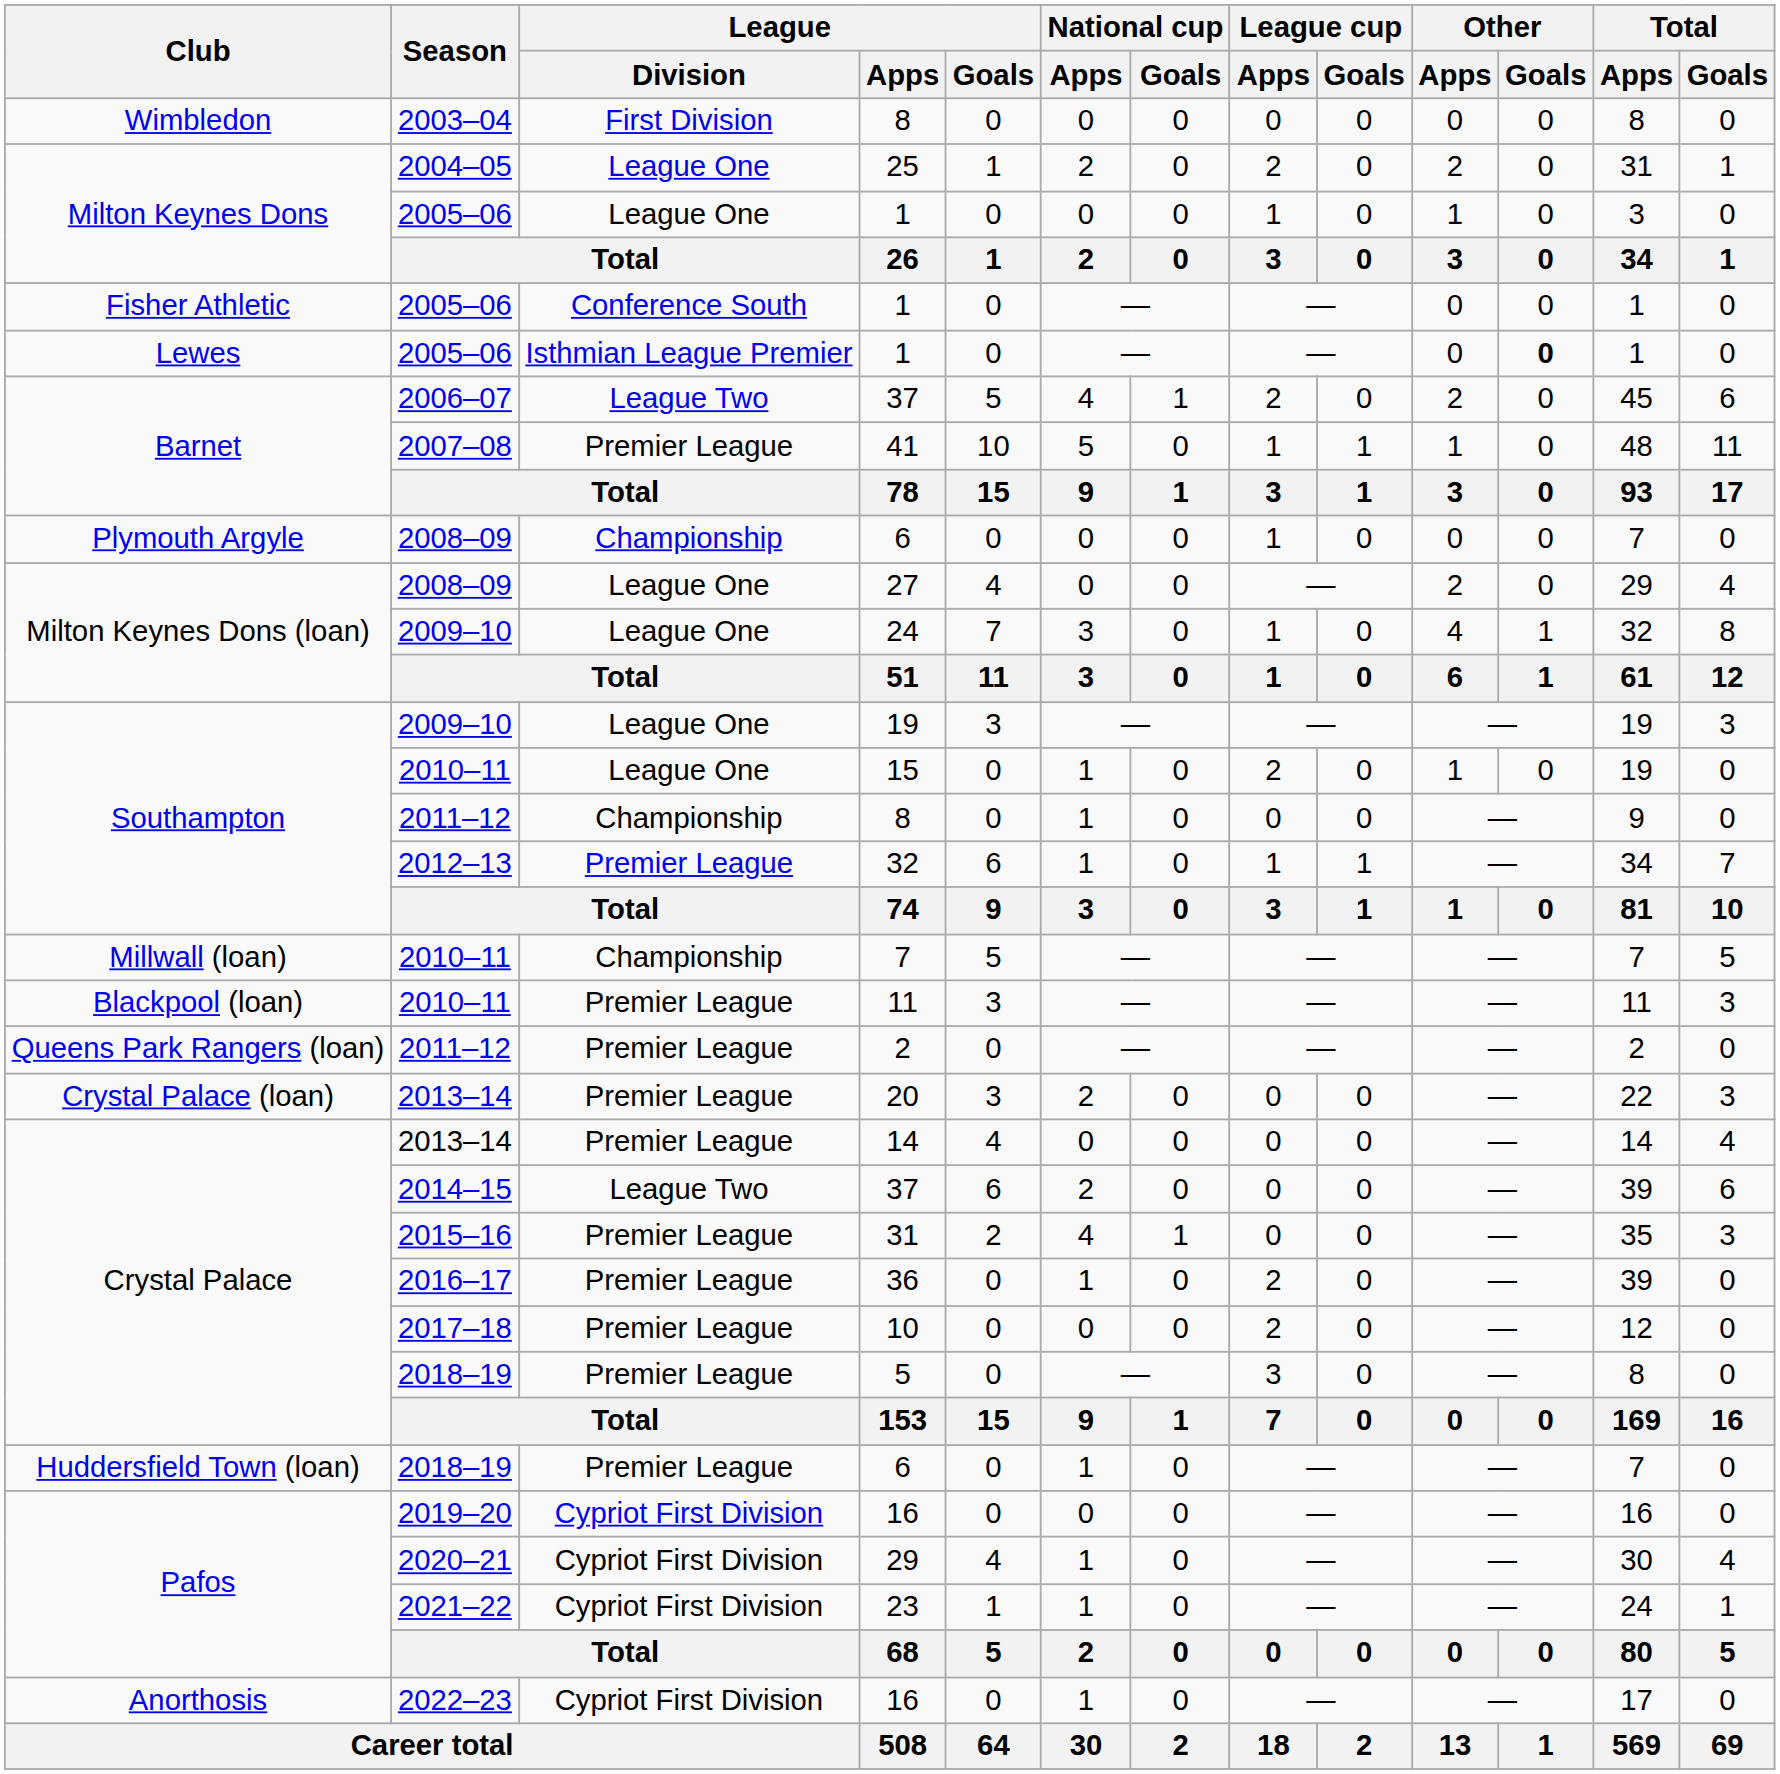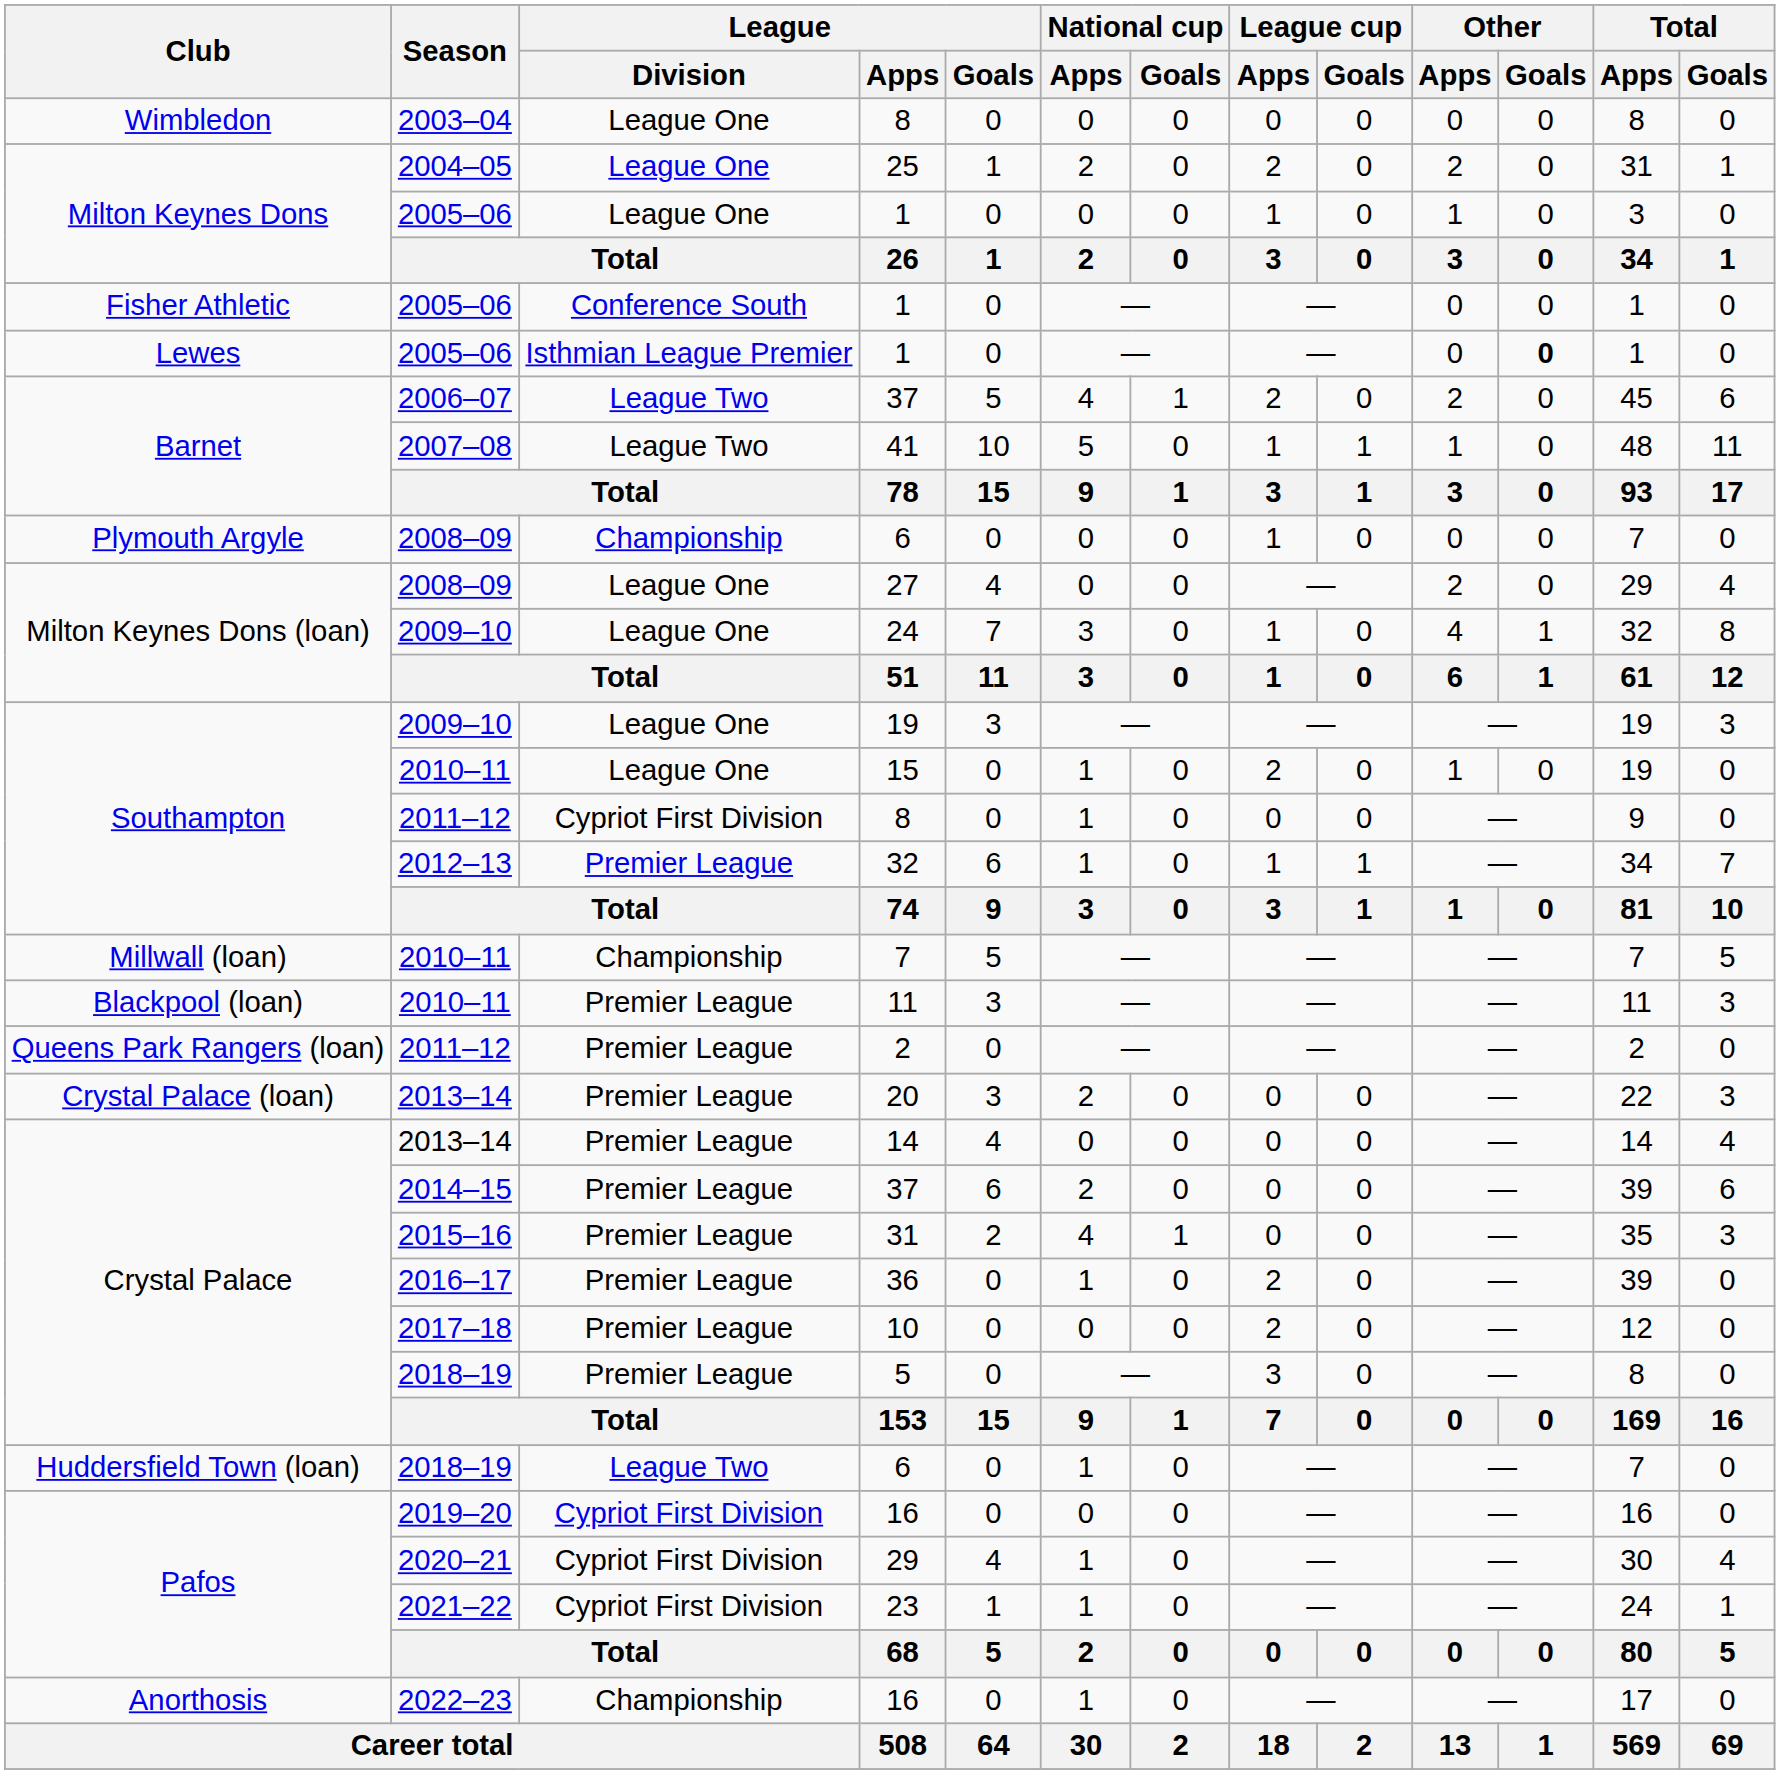 <table class="wikitable" style="text-align:center">
 <tr>
 <th rowspan="2">Club</th>
 <th rowspan="2">Season</th>
 <th colspan="3">League</th>
 <th colspan="2">National cup</th>
 <th colspan="2">League cup</th>
 <th colspan="2">Other</th>
 <th colspan="2">Total</th>
 </tr>
 <tr>
 <th>Division</th>
 <th>Apps</th>
 <th>Goals</th>
 <th>Apps</th>
 <th>Goals</th>
 <th>Apps</th>
 <th>Goals</th>
 <th>Apps</th>
 <th>Goals</th>
 <th>Apps</th>
 <th>Goals</th>
 </tr>
 <tr>
 <td><a href='#'>Wimbledon</a></td>
 <td><a href='#'>2003–04</a></td>
-<td><a href='#'>First Division</a></td>
+<td>League One</td>
 <td>8</td>
 <td>0</td>
 <td>0</td>
 <td>0</td>
 <td>0</td>
 <td>0</td>
 <td>0</td>
 <td>0</td>
 <td>8</td>
 <td>0</td>
 </tr>
 <tr>
 <td rowspan="3"><a href='#'>Milton Keynes Dons</a></td>
 <td><a href='#'>2004–05</a></td>
 <td><a href='#'>League One</a></td>
 <td>25</td>
 <td>1</td>
 <td>2</td>
 <td>0</td>
 <td>2</td>
 <td>0</td>
 <td>2</td>
 <td>0</td>
 <td>31</td>
 <td>1</td>
 </tr>
 <tr>
 <td><a href='#'>2005–06</a></td>
 <td>League One</td>
 <td>1</td>
 <td>0</td>
 <td>0</td>
 <td>0</td>
 <td>1</td>
 <td>0</td>
 <td>1</td>
 <td>0</td>
 <td>3</td>
 <td>0</td>
 </tr>
 <tr>
 <th colspan="2">Total</th>
 <th>26</th>
 <th>1</th>
 <th>2</th>
 <th>0</th>
 <th>3</th>
 <th>0</th>
 <th>3</th>
 <th>0</th>
 <th>34</th>
 <th>1</th>
 </tr>
 <tr>
 <td><a href='#'>Fisher Athletic</a></td>
 <td><a href='#'>2005–06</a></td>
 <td><a href='#'>Conference South</a></td>
 <td>1</td>
 <td>0</td>
 <td colspan="2">—</td>
 <td colspan="2">—</td>
 <td>0</td>
 <td>0</td>
 <td>1</td>
 <td>0</td>
 </tr>
 <tr>
 <td><a href='#'>Lewes</a></td>
 <td><a href='#'>2005–06</a></td>
 <td><a href='#'>Isthmian League Premier</a></td>
 <td>1</td>
 <td>0</td>
 <td colspan="2">—</td>
 <td colspan="2">—</td>
 <td>0</td>
 <td><strong>0</strong></td>
 <td>1</td>
 <td>0</td>
 </tr>
 <tr>
 <td rowspan="3"><a href='#'>Barnet</a></td>
 <td><a href='#'>2006–07</a></td>
 <td><a href='#'>League Two</a></td>
 <td>37</td>
 <td>5</td>
 <td>4</td>
 <td>1</td>
 <td>2</td>
 <td>0</td>
 <td>2</td>
 <td>0</td>
 <td>45</td>
 <td>6</td>
 </tr>
 <tr>
 <td><a href='#'>2007–08</a></td>
-<td>Premier League</td>
+<td>League Two</td>
 <td>41</td>
 <td>10</td>
 <td>5</td>
 <td>0</td>
 <td>1</td>
 <td>1</td>
 <td>1</td>
 <td>0</td>
 <td>48</td>
 <td>11</td>
 </tr>
 <tr>
 <th colspan="2">Total</th>
 <th>78</th>
 <th>15</th>
 <th>9</th>
 <th>1</th>
 <th>3</th>
 <th>1</th>
 <th>3</th>
 <th>0</th>
 <th>93</th>
 <th>17</th>
 </tr>
 <tr>
 <td><a href='#'>Plymouth Argyle</a></td>
 <td><a href='#'>2008–09</a></td>
 <td><a href='#'>Championship</a></td>
 <td>6</td>
 <td>0</td>
 <td>0</td>
 <td>0</td>
 <td>1</td>
 <td>0</td>
 <td>0</td>
 <td>0</td>
 <td>7</td>
 <td>0</td>
 </tr>
 <tr>
 <td rowspan="3">Milton Keynes Dons (loan)</td>
 <td><a href='#'>2008–09</a></td>
 <td>League One</td>
 <td>27</td>
 <td>4</td>
 <td>0</td>
 <td>0</td>
 <td colspan="2">—</td>
 <td>2</td>
 <td>0</td>
 <td>29</td>
 <td>4</td>
 </tr>
 <tr>
 <td><a href='#'>2009–10</a></td>
 <td>League One</td>
 <td>24</td>
 <td>7</td>
 <td>3</td>
 <td>0</td>
 <td>1</td>
 <td>0</td>
 <td>4</td>
 <td>1</td>
 <td>32</td>
 <td>8</td>
 </tr>
 <tr>
 <th colspan="2">Total</th>
 <th>51</th>
 <th>11</th>
 <th>3</th>
 <th>0</th>
 <th>1</th>
 <th>0</th>
 <th>6</th>
 <th>1</th>
 <th>61</th>
 <th>12</th>
 </tr>
 <tr>
 <td rowspan="5"><a href='#'>Southampton</a></td>
 <td><a href='#'>2009–10</a></td>
 <td>League One</td>
 <td>19</td>
 <td>3</td>
 <td colspan="2">—</td>
 <td colspan="2">—</td>
 <td colspan="2">—</td>
 <td>19</td>
 <td>3</td>
 </tr>
 <tr>
 <td><a href='#'>2010–11</a></td>
 <td>League One</td>
 <td>15</td>
 <td>0</td>
 <td>1</td>
 <td>0</td>
 <td>2</td>
 <td>0</td>
 <td>1</td>
 <td>0</td>
 <td>19</td>
 <td>0</td>
 </tr>
 <tr>
 <td><a href='#'>2011–12</a></td>
-<td>Championship</td>
+<td>Cypriot First Division</td>
 <td>8</td>
 <td>0</td>
 <td>1</td>
 <td>0</td>
 <td>0</td>
 <td>0</td>
 <td colspan="2">—</td>
 <td>9</td>
 <td>0</td>
 </tr>
 <tr>
 <td><a href='#'>2012–13</a></td>
 <td><a href='#'>Premier League</a></td>
 <td>32</td>
 <td>6</td>
 <td>1</td>
 <td>0</td>
 <td>1</td>
 <td>1</td>
 <td colspan="2">—</td>
 <td>34</td>
 <td>7</td>
 </tr>
 <tr>
 <th colspan="2">Total</th>
 <th>74</th>
 <th>9</th>
 <th>3</th>
 <th>0</th>
 <th>3</th>
 <th>1</th>
 <th>1</th>
 <th>0</th>
 <th>81</th>
 <th>10</th>
 </tr>
 <tr>
 <td><a href='#'>Millwall</a> (loan)</td>
 <td><a href='#'>2010–11</a></td>
 <td>Championship</td>
 <td>7</td>
 <td>5</td>
 <td colspan="2">—</td>
 <td colspan="2">—</td>
 <td colspan="2">—</td>
 <td>7</td>
 <td>5</td>
 </tr>
 <tr>
 <td><a href='#'>Blackpool</a> (loan)</td>
 <td><a href='#'>2010–11</a></td>
 <td>Premier League</td>
 <td>11</td>
 <td>3</td>
 <td colspan="2">—</td>
 <td colspan="2">—</td>
 <td colspan="2">—</td>
 <td>11</td>
 <td>3</td>
 </tr>
 <tr>
 <td><a href='#'>Queens Park Rangers</a> (loan)</td>
 <td><a href='#'>2011–12</a></td>
 <td>Premier League</td>
 <td>2</td>
 <td>0</td>
 <td colspan="2">—</td>
 <td colspan="2">—</td>
 <td colspan="2">—</td>
 <td>2</td>
 <td>0</td>
 </tr>
 <tr>
 <td><a href='#'>Crystal Palace</a> (loan)</td>
 <td><a href='#'>2013–14</a></td>
 <td>Premier League</td>
 <td>20</td>
 <td>3</td>
 <td>2</td>
 <td>0</td>
 <td>0</td>
 <td>0</td>
 <td colspan="2">—</td>
 <td>22</td>
 <td>3</td>
 </tr>
 <tr>
 <td rowspan="7">Crystal Palace</td>
 <td>2013–14</td>
 <td>Premier League</td>
 <td>14</td>
 <td>4</td>
 <td>0</td>
 <td>0</td>
 <td>0</td>
 <td>0</td>
 <td colspan="2">—</td>
 <td>14</td>
 <td>4</td>
 </tr>
 <tr>
 <td><a href='#'>2014–15</a></td>
-<td>League Two</td>
+<td>Premier League</td>
 <td>37</td>
 <td>6</td>
 <td>2</td>
 <td>0</td>
 <td>0</td>
 <td>0</td>
 <td colspan="2">—</td>
 <td>39</td>
 <td>6</td>
 </tr>
 <tr>
 <td><a href='#'>2015–16</a></td>
 <td>Premier League</td>
 <td>31</td>
 <td>2</td>
 <td>4</td>
 <td>1</td>
 <td>0</td>
 <td>0</td>
 <td colspan="2">—</td>
 <td>35</td>
 <td>3</td>
 </tr>
 <tr>
 <td><a href='#'>2016–17</a></td>
 <td>Premier League</td>
 <td>36</td>
 <td>0</td>
 <td>1</td>
 <td>0</td>
 <td>2</td>
 <td>0</td>
 <td colspan="2">—</td>
 <td>39</td>
 <td>0</td>
 </tr>
 <tr>
 <td><a href='#'>2017–18</a></td>
 <td>Premier League</td>
 <td>10</td>
 <td>0</td>
 <td>0</td>
 <td>0</td>
 <td>2</td>
 <td>0</td>
 <td colspan="2">—</td>
 <td>12</td>
 <td>0</td>
 </tr>
 <tr>
 <td><a href='#'>2018–19</a></td>
 <td>Premier League</td>
 <td>5</td>
 <td>0</td>
 <td colspan="2">—</td>
 <td>3</td>
 <td>0</td>
 <td colspan="2">—</td>
 <td>8</td>
 <td>0</td>
 </tr>
 <tr>
 <th colspan="2">Total</th>
 <th>153</th>
 <th>15</th>
 <th>9</th>
 <th>1</th>
 <th>7</th>
 <th>0</th>
 <th>0</th>
 <th>0</th>
 <th>169</th>
 <th>16</th>
 </tr>
 <tr>
 <td><a href='#'>Huddersfield Town</a> (loan)</td>
 <td><a href='#'>2018–19</a></td>
-<td>Premier League</td>
+<td><a href='#'>League Two</a></td>
 <td>6</td>
 <td>0</td>
 <td>1</td>
 <td>0</td>
 <td colspan="2">—</td>
 <td colspan="2">—</td>
 <td>7</td>
 <td>0</td>
 </tr>
 <tr>
 <td rowspan="4"><a href='#'>Pafos</a></td>
 <td><a href='#'>2019–20</a></td>
 <td><a href='#'>Cypriot First Division</a></td>
 <td>16</td>
 <td>0</td>
 <td>0</td>
 <td>0</td>
 <td colspan="2">—</td>
 <td colspan="2">—</td>
 <td>16</td>
 <td>0</td>
 </tr>
 <tr>
 <td><a href='#'>2020–21</a></td>
 <td>Cypriot First Division</td>
 <td>29</td>
 <td>4</td>
 <td>1</td>
 <td>0</td>
 <td colspan="2">—</td>
 <td colspan="2">—</td>
 <td>30</td>
 <td>4</td>
 </tr>
 <tr>
 <td><a href='#'>2021–22</a></td>
 <td>Cypriot First Division</td>
 <td>23</td>
 <td>1</td>
 <td>1</td>
 <td>0</td>
 <td colspan="2">—</td>
 <td colspan="2">—</td>
 <td>24</td>
 <td>1</td>
 </tr>
 <tr>
 <th colspan="2">Total</th>
 <th>68</th>
 <th>5</th>
 <th>2</th>
 <th>0</th>
 <th>0</th>
 <th>0</th>
 <th>0</th>
 <th>0</th>
 <th>80</th>
 <th>5</th>
 </tr>
 <tr>
 <td><a href='#'>Anorthosis</a></td>
 <td><a href='#'>2022–23</a></td>
-<td>Cypriot First Division</td>
+<td>Championship</td>
 <td>16</td>
 <td>0</td>
 <td>1</td>
 <td>0</td>
 <td colspan="2">—</td>
 <td colspan="2">—</td>
 <td>17</td>
 <td>0</td>
 </tr>
 <tr>
 <th colspan="3">Career total</th>
 <th>508</th>
 <th>64</th>
 <th>30</th>
 <th>2</th>
 <th>18</th>
 <th>2</th>
 <th>13</th>
 <th>1</th>
 <th>569</th>
 <th>69</th>
 </tr>
 </table>
